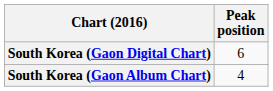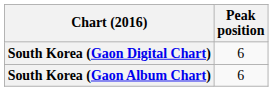 <table class="wikitable sortable plainrowheaders" style="text-align:center;">
 <tr>
 <th>Chart (2016)</th>
 <th>Peak<br>position</th>
 </tr>
 <tr>
 <th scope="row">South Korea (<a href='#'>Gaon Digital Chart</a>)</th>
 <td>6</td>
 </tr>
 <tr>
 <th scope="row">South Korea (<a href='#'>Gaon Album Chart</a>)</th>
-<td>4</td>
+<td>6</td>
 </tr>
 </table>
